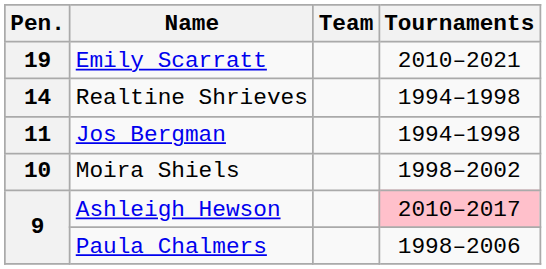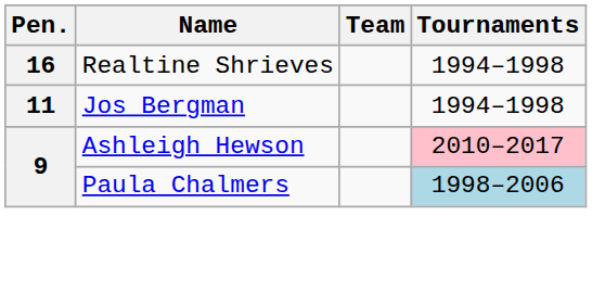 <table class="wikitable">
 <tr>
 <th>Pen.</th>
 <th>Name</th>
 <th>Team</th>
 <th>Tournaments</th>
 </tr>
 <tr>
-<th>19</th>
-<td><a href='#'>Emily Scarratt</a></td>
-<td></td>
-<td align=center>2010–2021</td>
-</tr>
-<tr>
-<th>14</th>
+<th>16</th>
 <td>Realtine Shrieves</td>
 <td></td>
 <td align=center>1994–1998</td>
 </tr>
 <tr>
 <th>11</th>
 <td><a href='#'>Jos Bergman</a></td>
 <td></td>
 <td align=center>1994–1998</td>
 </tr>
 <tr>
-<th>10</th>
-<td>Moira Shiels</td>
-<td></td>
-<td align=center>1998–2002</td>
-</tr>
-<tr>
 <th rowspan="2">9</th>
 <td><a href='#'>Ashleigh Hewson</a></td>
 <td></td>
 <td align=center style="background: pink;">2010–2017</td>
 </tr>
 <tr>
 <td><a href='#'>Paula Chalmers</a></td>
 <td></td>
-<td align=center>1998–2006</td>
+<td align=center style="background: lightblue;">1998–2006</td>
 </tr>
 </table>
